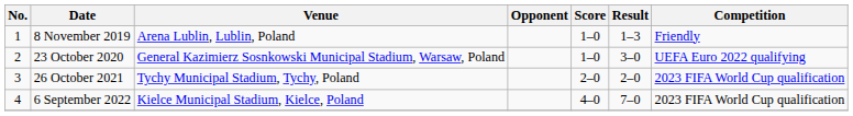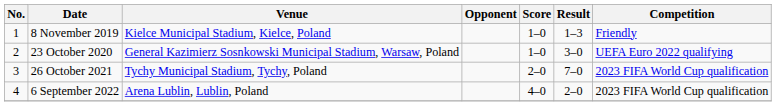 <table class="wikitable sortable">
 <tr>
 <th>No.</th>
 <th>Date</th>
 <th>Venue</th>
 <th>Opponent</th>
 <th>Score</th>
 <th>Result</th>
 <th>Competition</th>
 </tr>
 <tr>
 <td align=center>1</td>
 <td>8 November 2019</td>
-<td><a href='#'>Arena Lublin</a>, <a href='#'>Lublin</a>, Poland</td>
+<td><a href='#'>Kielce Municipal Stadium</a>, <a href='#'>Kielce</a>, <a href='#'>Poland</a></td>
 <td></td>
 <td align=center>1–0</td>
 <td align=center>1–3</td>
 <td><a href='#'>Friendly</a></td>
 </tr>
 <tr>
 <td align=center>2</td>
 <td>23 October 2020</td>
 <td><a href='#'>General Kazimierz Sosnkowski Municipal Stadium</a>, <a href='#'>Warsaw</a>, Poland</td>
 <td></td>
 <td align=center>1–0</td>
 <td align=center>3–0</td>
 <td><a href='#'>UEFA Euro 2022 qualifying</a></td>
 </tr>
 <tr>
 <td align=center>3</td>
 <td>26 October 2021</td>
 <td><a href='#'>Tychy Municipal Stadium</a>, <a href='#'>Tychy</a>, Poland</td>
 <td></td>
 <td align=center>2–0</td>
-<td align=center>2–0</td>
+<td align=center>7–0</td>
 <td><a href='#'>2023 FIFA World Cup qualification</a></td>
 </tr>
 <tr>
 <td align=center>4</td>
 <td>6 September 2022</td>
-<td><a href='#'>Kielce Municipal Stadium</a>, <a href='#'>Kielce</a>, <a href='#'>Poland</a></td>
+<td><a href='#'>Arena Lublin</a>, <a href='#'>Lublin</a>, Poland</td>
 <td></td>
 <td align=center>4–0</td>
-<td align=center>7–0</td>
+<td align=center>2–0</td>
 <td>2023 FIFA World Cup qualification</td>
 </tr>
 <tr>
 </tr>
 </table>
